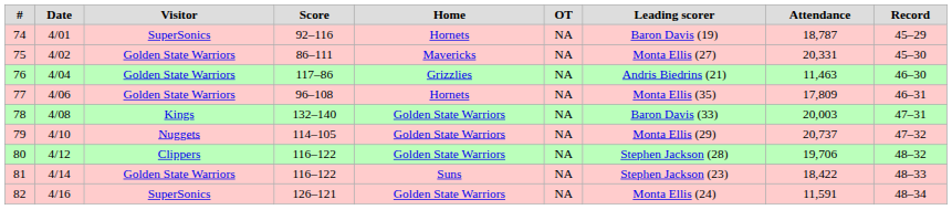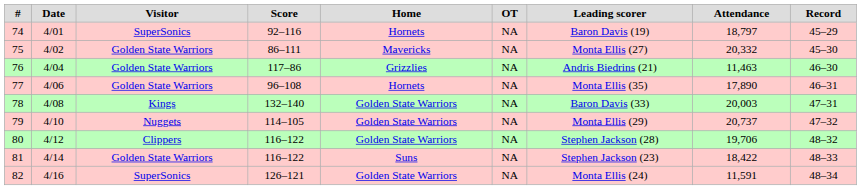 <table class="wikitable" width="95%" style="text-align:center;">
 <tr bgcolor="#dddddd">
 <td><strong>#</strong></td>
 <td><strong>Date</strong></td>
 <td><strong>Visitor</strong></td>
 <td><strong>Score</strong></td>
 <td><strong>Home</strong></td>
 <td><strong>OT</strong></td>
 <td><strong>Leading scorer</strong></td>
 <td><strong>Attendance</strong></td>
 <td><strong>Record</strong></td>
 </tr>
 <tr bgcolor="#ffcccc">
 <td>74</td>
 <td>4/01</td>
 <td><a href='#'>SuperSonics</a></td>
 <td>92–116</td>
 <td><a href='#'>Hornets</a></td>
 <td>NA</td>
 <td><a href='#'>Baron Davis</a> (19)</td>
-<td>18,787</td>
+<td>18,797</td>
 <td>45–29</td>
 </tr>
 <tr bgcolor="#ffcccc">
 <td>75</td>
 <td>4/02</td>
 <td><a href='#'>Golden State Warriors</a></td>
 <td>86–111</td>
 <td><a href='#'>Mavericks</a></td>
 <td>NA</td>
 <td><a href='#'>Monta Ellis</a> (27)</td>
-<td>20,331</td>
+<td>20,332</td>
 <td>45–30</td>
 </tr>
 <tr bgcolor="#bbffbb">
 <td>76</td>
 <td>4/04</td>
 <td><a href='#'>Golden State Warriors</a></td>
 <td>117–86</td>
 <td><a href='#'>Grizzlies</a></td>
 <td>NA</td>
 <td><a href='#'>Andris Biedrins</a> (21)</td>
 <td>11,463</td>
 <td>46–30</td>
 </tr>
 <tr bgcolor="#ffcccc">
 <td>77</td>
 <td>4/06</td>
 <td><a href='#'>Golden State Warriors</a></td>
 <td>96–108</td>
 <td><a href='#'>Hornets</a></td>
 <td>NA</td>
 <td><a href='#'>Monta Ellis</a> (35)</td>
-<td>17,809</td>
+<td>17,890</td>
 <td>46–31</td>
 </tr>
 <tr bgcolor="#bbffbb">
 <td>78</td>
 <td>4/08</td>
 <td><a href='#'>Kings</a></td>
 <td>132–140</td>
 <td><a href='#'>Golden State Warriors</a></td>
 <td>NA</td>
 <td><a href='#'>Baron Davis</a> (33)</td>
 <td>20,003</td>
 <td>47–31</td>
 </tr>
 <tr bgcolor="#ffcccc">
 <td>79</td>
 <td>4/10</td>
 <td><a href='#'>Nuggets</a></td>
 <td>114–105</td>
 <td><a href='#'>Golden State Warriors</a></td>
 <td>NA</td>
 <td><a href='#'>Monta Ellis</a> (29)</td>
 <td>20,737</td>
 <td>47–32</td>
 </tr>
 <tr bgcolor="#bbffbb">
 <td>80</td>
 <td>4/12</td>
 <td><a href='#'>Clippers</a></td>
 <td>116–122</td>
 <td><a href='#'>Golden State Warriors</a></td>
 <td>NA</td>
 <td><a href='#'>Stephen Jackson</a> (28)</td>
 <td>19,706</td>
 <td>48–32</td>
 </tr>
 <tr bgcolor="#ffcccc">
 <td>81</td>
 <td>4/14</td>
 <td><a href='#'>Golden State Warriors</a></td>
 <td>116–122</td>
 <td><a href='#'>Suns</a></td>
 <td>NA</td>
 <td><a href='#'>Stephen Jackson</a> (23)</td>
 <td>18,422</td>
 <td>48–33</td>
 </tr>
 <tr bgcolor="#ffcccc">
 <td>82</td>
 <td>4/16</td>
 <td><a href='#'>SuperSonics</a></td>
 <td>126–121</td>
 <td><a href='#'>Golden State Warriors</a></td>
 <td>NA</td>
 <td><a href='#'>Monta Ellis</a> (24)</td>
 <td>11,591</td>
 <td>48–34</td>
 </tr>
 </table>
